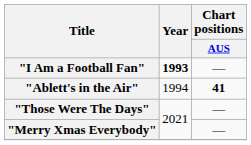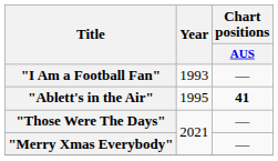 <table class="wikitable plainrowheaders" style="text-align:center;">
 <tr>
 <th rowspan="2">Title</th>
 <th rowspan="2">Year</th>
 <th colspan="1">Chart positions</th>
 </tr>
 <tr>
 <th scope="col" style="width:3em;font-size:85%;"><a href='#'>AUS</a><br></th>
 </tr>
 <tr>
 <th scope="row">"I Am a Football Fan"</th>
-<td><strong>1993</strong></td>
+<td>1993</td>
 <td>—</td>
 </tr>
 <tr>
 <th scope="row">"Ablett's in the Air"</th>
-<td>1994</td>
+<td>1995</td>
 <td><strong>41</strong></td>
 </tr>
 <tr>
 <th scope="row">"Those Were The Days"</th>
 <td rowspan="2">2021</td>
 <td>—</td>
 </tr>
 <tr>
 <th scope="row">"Merry Xmas Everybody"</th>
 <td>—</td>
 </tr>
 <tr>
 </tr>
 </table>
